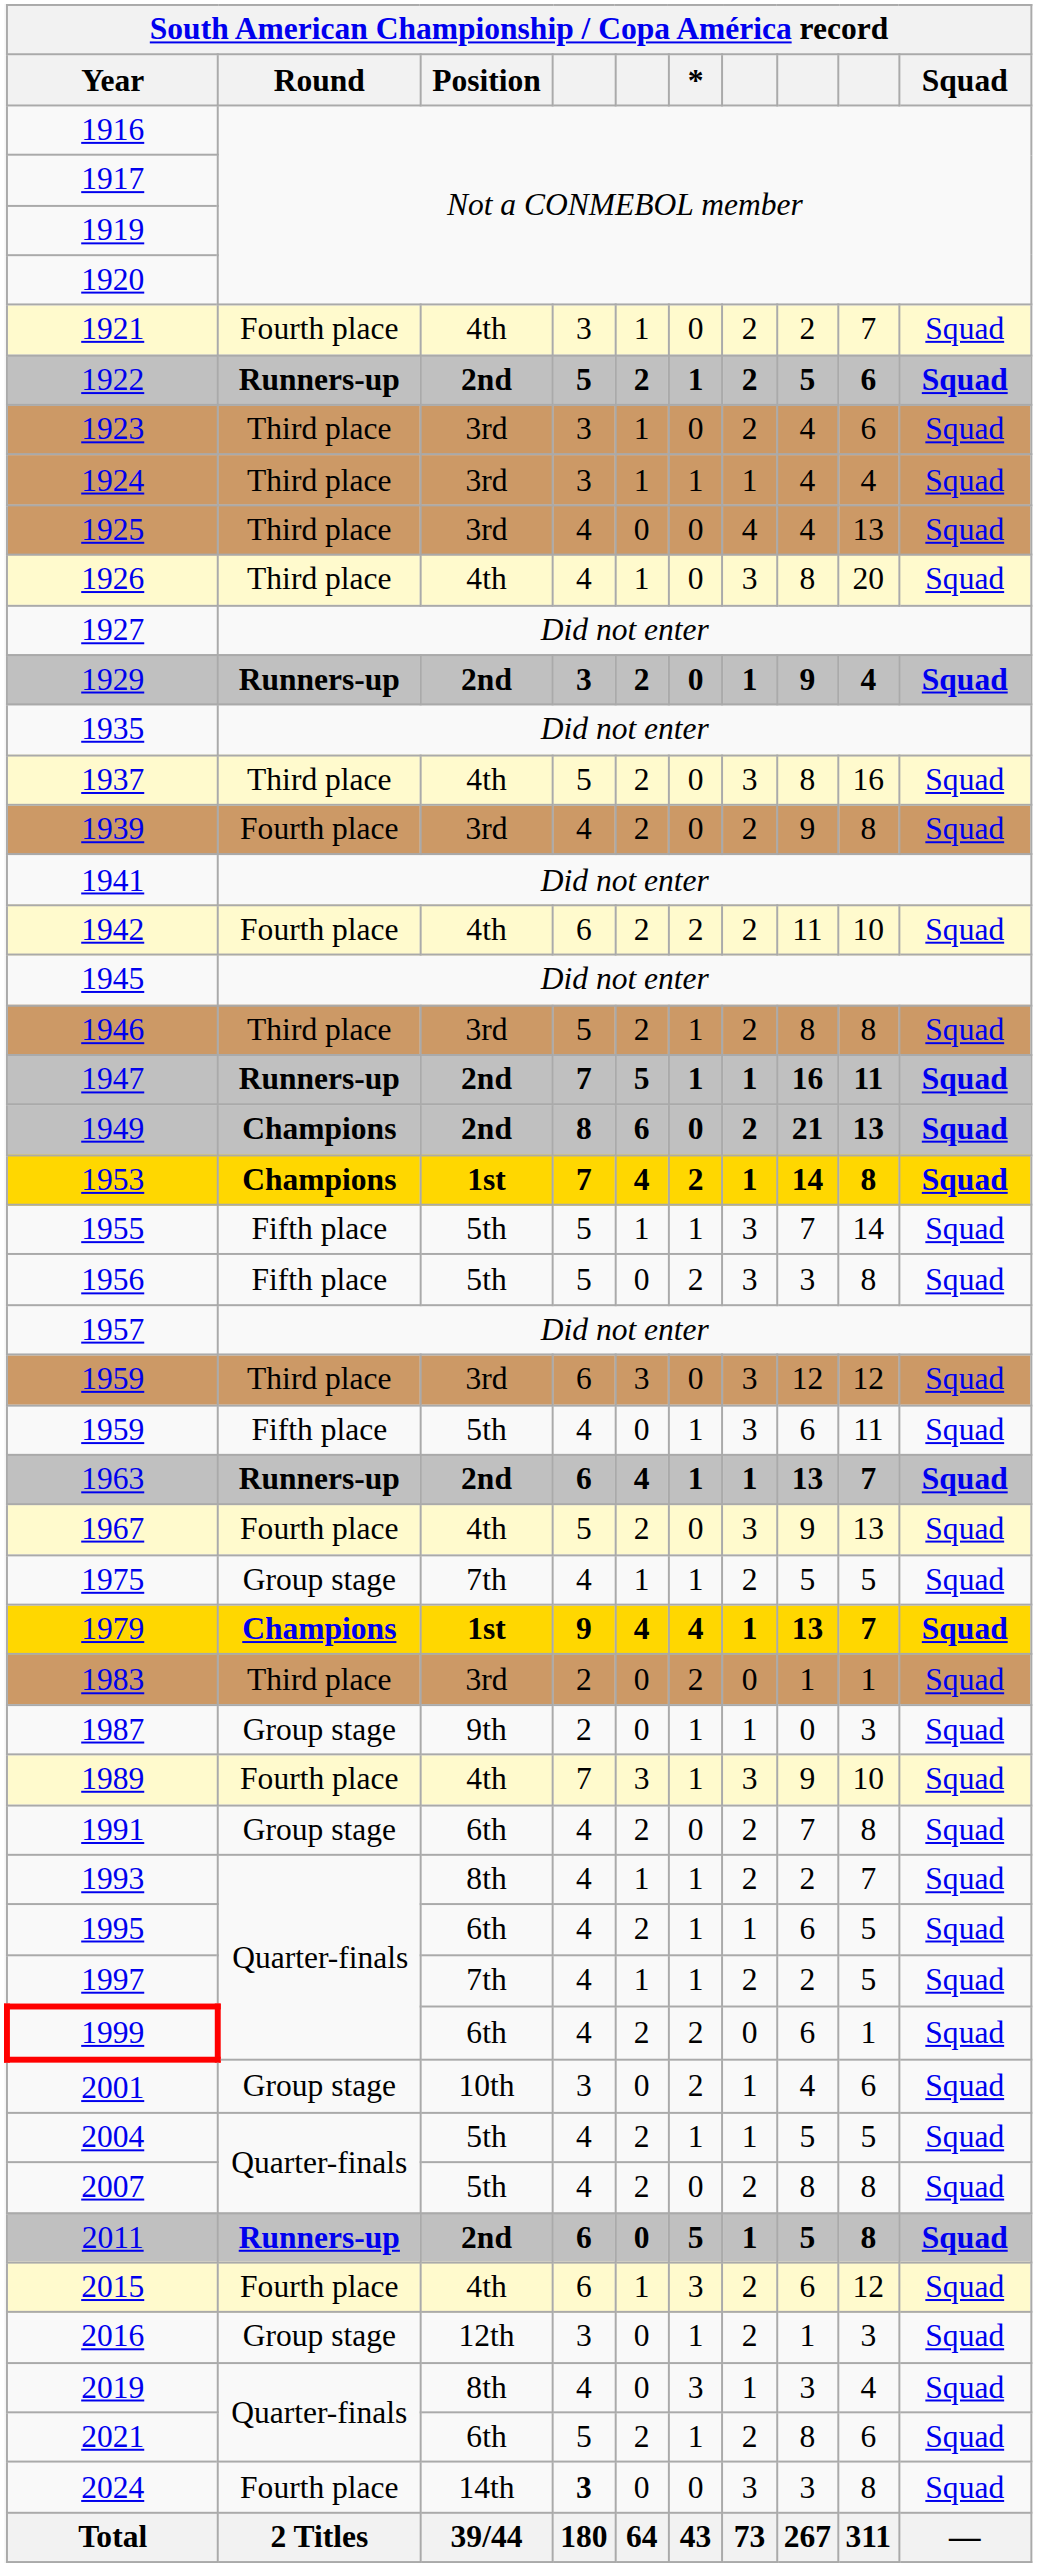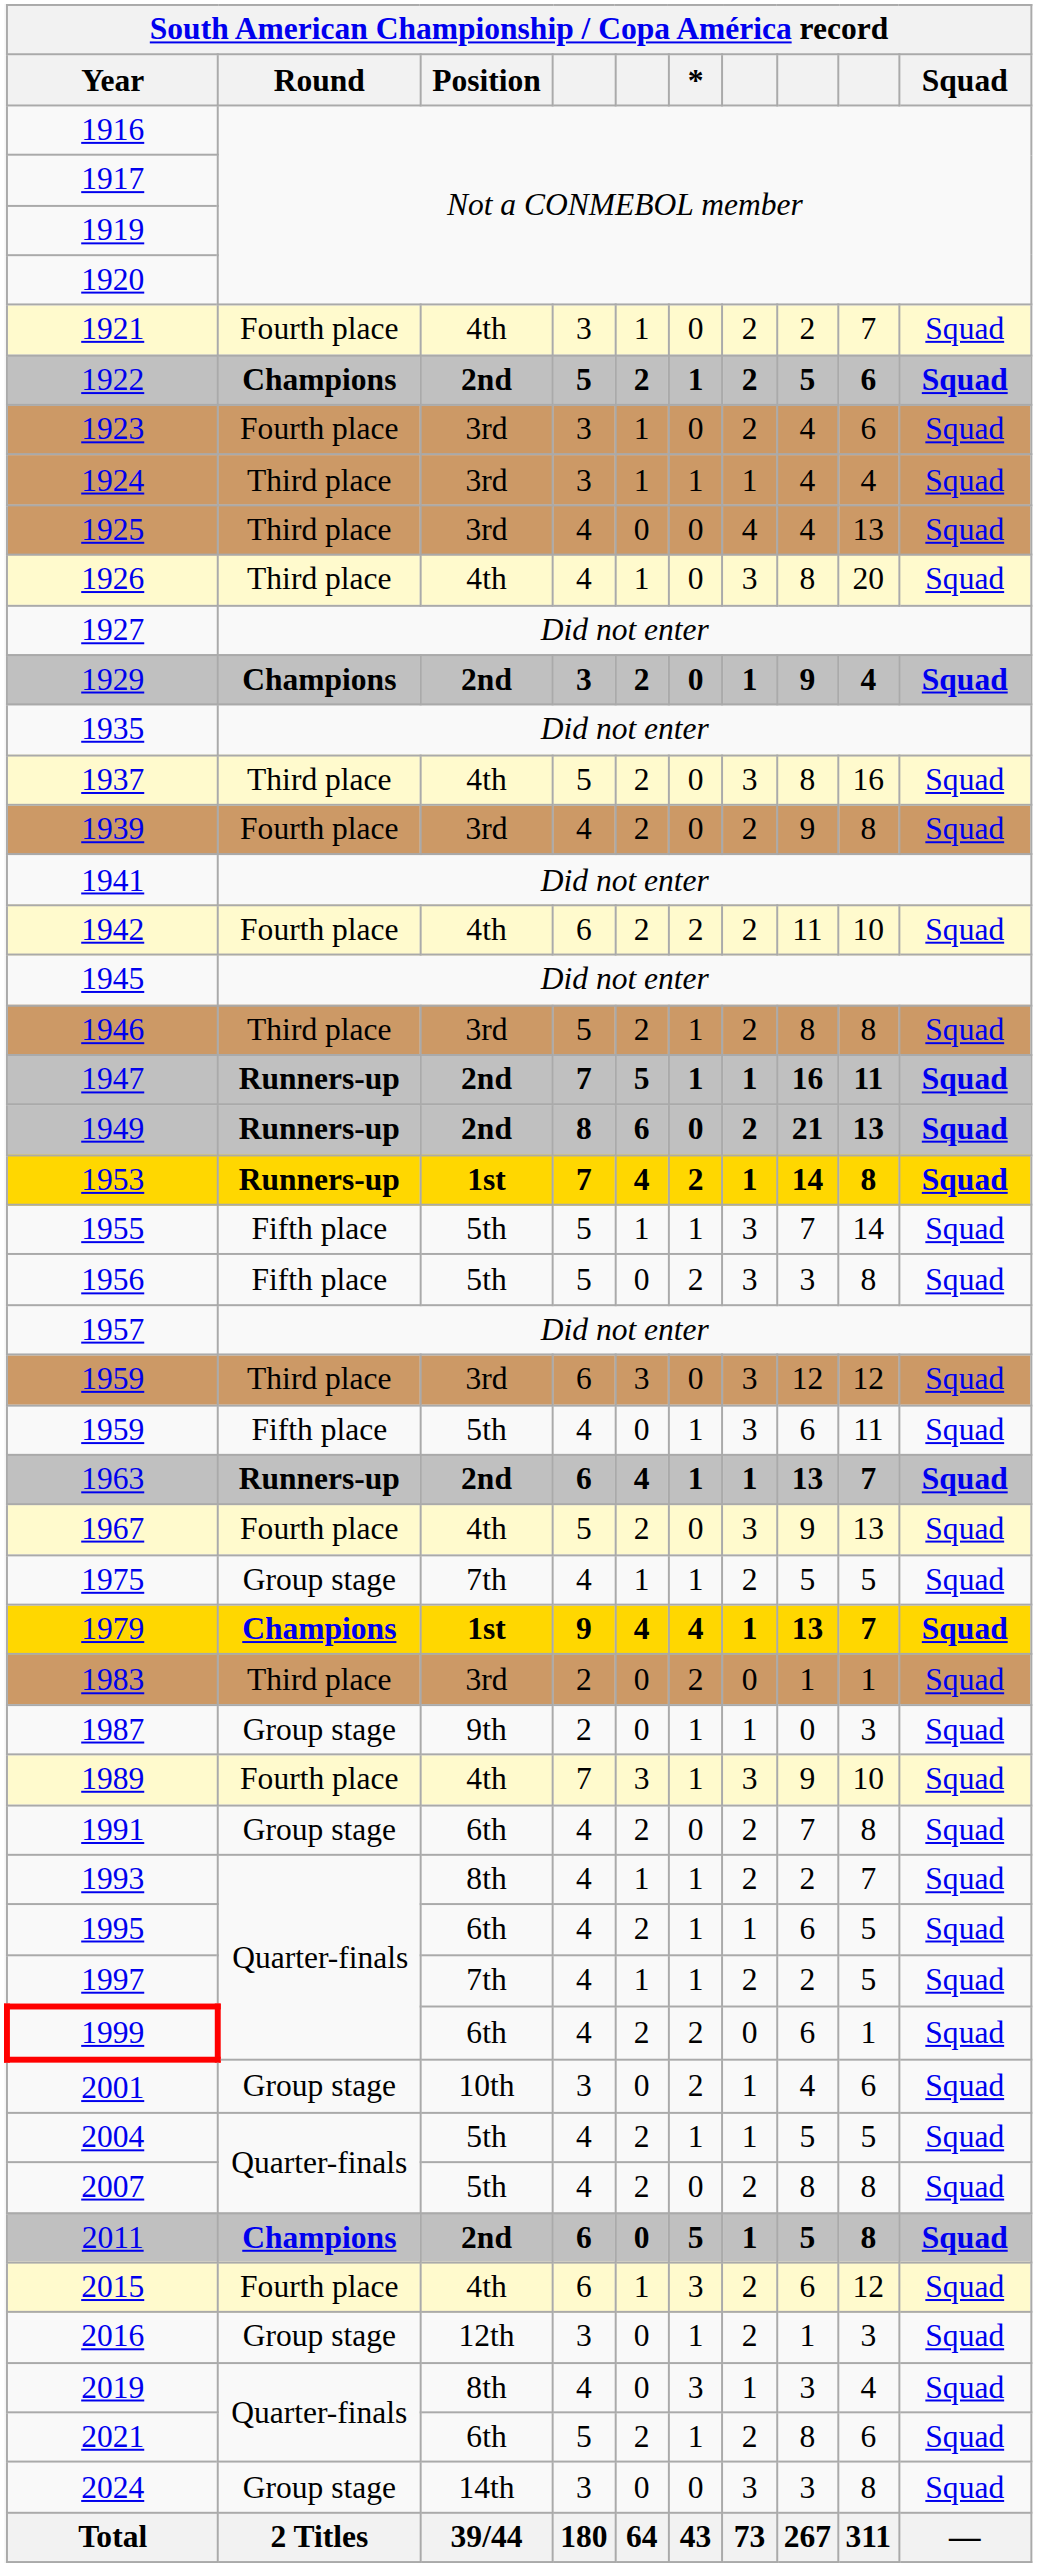 <table class="wikitable" style="text-align:center">
 <tr>
 <th colspan=10><a href='#'>South American Championship / Copa América</a> record</th>
 </tr>
 <tr>
 <th width=100>Year</th>
 <th width=95>Round</th>
 <th width=60>Position</th>
 <th width=20></th>
 <th width=20></th>
 <th width=20>*</th>
 <th width=20></th>
 <th width=20></th>
 <th width=20></th>
 <th width=60>Squad</th>
 </tr>
 <tr>
 <td> <a href='#'>1916</a></td>
 <td colspan=9 rowspan=4><em>Not a CONMEBOL member</em></td>
 </tr>
 <tr>
 <td> <a href='#'>1917</a></td>
 </tr>
 <tr>
 <td> <a href='#'>1919</a></td>
 </tr>
 <tr>
 <td> <a href='#'>1920</a></td>
 </tr>
 <tr style="text-align:center; background:LemonChiffon;">
 <td> <a href='#'>1921</a></td>
 <td>Fourth place</td>
 <td>4th</td>
 <td>3</td>
 <td>1</td>
 <td>0</td>
 <td>2</td>
 <td>2</td>
 <td>7</td>
 <td><a href='#'>Squad</a></td>
 </tr>
 <tr style="text-align:center; background:silver;">
 <td> <a href='#'>1922</a></td>
-<td><strong>Runners-up</strong></td>
+<td><strong>Champions</strong></td>
 <td><strong>2nd</strong></td>
 <td><strong>5</strong></td>
 <td><strong>2</strong></td>
 <td><strong>1</strong></td>
 <td><strong>2</strong></td>
 <td><strong>5</strong></td>
 <td><strong>6</strong></td>
 <td><strong><a href='#'>Squad</a></strong></td>
 </tr>
 <tr style="text-align:center; background:#c96;">
 <td> <a href='#'>1923</a></td>
-<td>Third place</td>
+<td>Fourth place</td>
 <td>3rd</td>
 <td>3</td>
 <td>1</td>
 <td>0</td>
 <td>2</td>
 <td>4</td>
 <td>6</td>
 <td><a href='#'>Squad</a></td>
 </tr>
 <tr style="text-align:center; background:#c96;">
 <td> <a href='#'>1924</a></td>
 <td>Third place</td>
 <td>3rd</td>
 <td>3</td>
 <td>1</td>
 <td>1</td>
 <td>1</td>
 <td>4</td>
 <td>4</td>
 <td><a href='#'>Squad</a></td>
 </tr>
 <tr style="text-align:center; background:#c96;">
 <td> <a href='#'>1925</a></td>
 <td>Third place</td>
 <td>3rd</td>
 <td>4</td>
 <td>0</td>
 <td>0</td>
 <td>4</td>
 <td>4</td>
 <td>13</td>
 <td><a href='#'>Squad</a></td>
 </tr>
 <tr style="text-align:center; background:LemonChiffon;">
 <td> <a href='#'>1926</a></td>
 <td>Third place</td>
 <td>4th</td>
 <td>4</td>
 <td>1</td>
 <td>0</td>
 <td>3</td>
 <td>8</td>
 <td>20</td>
 <td><a href='#'>Squad</a></td>
 </tr>
 <tr>
 <td> <a href='#'>1927</a></td>
 <td colspan=9><em>Did not enter</em></td>
 </tr>
 <tr style="text-align:center; background:silver;">
 <td> <a href='#'>1929</a></td>
-<td><strong>Runners-up</strong></td>
+<td><strong>Champions</strong></td>
 <td><strong>2nd</strong></td>
 <td><strong>3</strong></td>
 <td><strong>2</strong></td>
 <td><strong>0</strong></td>
 <td><strong>1</strong></td>
 <td><strong>9</strong></td>
 <td><strong>4</strong></td>
 <td><strong><a href='#'>Squad</a></strong></td>
 </tr>
 <tr>
 <td> <a href='#'>1935</a></td>
 <td colspan=9><em>Did not enter</em></td>
 </tr>
 <tr style="text-align:center; background:LemonChiffon;">
 <td> <a href='#'>1937</a></td>
 <td>Third place</td>
 <td>4th</td>
 <td>5</td>
 <td>2</td>
 <td>0</td>
 <td>3</td>
 <td>8</td>
 <td>16</td>
 <td><a href='#'>Squad</a></td>
 </tr>
 <tr style="text-align:center; background:#c96;">
 <td> <a href='#'>1939</a></td>
 <td>Fourth place</td>
 <td>3rd</td>
 <td>4</td>
 <td>2</td>
 <td>0</td>
 <td>2</td>
 <td>9</td>
 <td>8</td>
 <td><a href='#'>Squad</a></td>
 </tr>
 <tr>
 <td> <a href='#'>1941</a></td>
 <td colspan=9><em>Did not enter</em></td>
 </tr>
 <tr style="text-align:center; background:LemonChiffon;">
 <td> <a href='#'>1942</a></td>
 <td>Fourth place</td>
 <td>4th</td>
 <td>6</td>
 <td>2</td>
 <td>2</td>
 <td>2</td>
 <td>11</td>
 <td>10</td>
 <td><a href='#'>Squad</a></td>
 </tr>
 <tr>
 <td> <a href='#'>1945</a></td>
 <td colspan=9><em>Did not enter</em></td>
 </tr>
 <tr style="text-align:center; background:#c96;">
 <td> <a href='#'>1946</a></td>
 <td>Third place</td>
 <td>3rd</td>
 <td>5</td>
 <td>2</td>
 <td>1</td>
 <td>2</td>
 <td>8</td>
 <td>8</td>
 <td><a href='#'>Squad</a></td>
 </tr>
 <tr style="text-align:center; background:silver;">
 <td> <a href='#'>1947</a></td>
 <td><strong>Runners-up</strong></td>
 <td><strong>2nd</strong></td>
 <td><strong>7</strong></td>
 <td><strong>5</strong></td>
 <td><strong>1</strong></td>
 <td><strong>1</strong></td>
 <td><strong>16</strong></td>
 <td><strong>11</strong></td>
 <td><strong><a href='#'>Squad</a></strong></td>
 </tr>
 <tr style="text-align:center; background:silver;">
 <td> <a href='#'>1949</a></td>
-<td><strong>Champions</strong></td>
+<td><strong>Runners-up</strong></td>
 <td><strong>2nd</strong></td>
 <td><strong>8</strong></td>
 <td><strong>6</strong></td>
 <td><strong>0</strong></td>
 <td><strong>2</strong></td>
 <td><strong>21</strong></td>
 <td><strong>13</strong></td>
 <td><strong><a href='#'>Squad</a></strong></td>
 </tr>
 <tr style="text-align:center; background:gold;">
 <td> <a href='#'>1953</a></td>
-<td><strong>Champions</strong></td>
+<td><strong>Runners-up</strong></td>
 <td><strong>1st</strong></td>
 <td><strong>7</strong></td>
 <td><strong>4</strong></td>
 <td><strong>2</strong></td>
 <td><strong>1</strong></td>
 <td><strong>14</strong></td>
 <td><strong>8</strong></td>
 <td><strong><a href='#'>Squad</a></strong></td>
 </tr>
 <tr>
 <td> <a href='#'>1955</a></td>
 <td>Fifth place</td>
 <td>5th</td>
 <td>5</td>
 <td>1</td>
 <td>1</td>
 <td>3</td>
 <td>7</td>
 <td>14</td>
 <td><a href='#'>Squad</a></td>
 </tr>
 <tr>
 <td> <a href='#'>1956</a></td>
 <td>Fifth place</td>
 <td>5th</td>
 <td>5</td>
 <td>0</td>
 <td>2</td>
 <td>3</td>
 <td>3</td>
 <td>8</td>
 <td><a href='#'>Squad</a></td>
 </tr>
 <tr>
 <td> <a href='#'>1957</a></td>
 <td colspan=9><em>Did not enter</em></td>
 </tr>
 <tr style="text-align:center; background:#c96;">
 <td> <a href='#'>1959</a></td>
 <td>Third place</td>
 <td>3rd</td>
 <td>6</td>
 <td>3</td>
 <td>0</td>
 <td>3</td>
 <td>12</td>
 <td>12</td>
 <td><a href='#'>Squad</a></td>
 </tr>
 <tr>
 <td> <a href='#'>1959</a></td>
 <td>Fifth place</td>
 <td>5th</td>
 <td>4</td>
 <td>0</td>
 <td>1</td>
 <td>3</td>
 <td>6</td>
 <td>11</td>
 <td><a href='#'>Squad</a></td>
 </tr>
 <tr style="text-align:center; background:silver;">
 <td> <a href='#'>1963</a></td>
 <td><strong>Runners-up</strong></td>
 <td><strong>2nd</strong></td>
 <td><strong>6</strong></td>
 <td><strong>4</strong></td>
 <td><strong>1</strong></td>
 <td><strong>1</strong></td>
 <td><strong>13</strong></td>
 <td><strong>7</strong></td>
 <td><strong><a href='#'>Squad</a></strong></td>
 </tr>
 <tr style="text-align:center; background:LemonChiffon;">
 <td> <a href='#'>1967</a></td>
 <td>Fourth place</td>
 <td>4th</td>
 <td>5</td>
 <td>2</td>
 <td>0</td>
 <td>3</td>
 <td>9</td>
 <td>13</td>
 <td><a href='#'>Squad</a></td>
 </tr>
 <tr>
 <td><a href='#'>1975</a></td>
 <td>Group stage</td>
 <td>7th</td>
 <td>4</td>
 <td>1</td>
 <td>1</td>
 <td>2</td>
 <td>5</td>
 <td>5</td>
 <td><a href='#'>Squad</a></td>
 </tr>
 <tr style="text-align:center; background:gold;">
 <td><a href='#'>1979</a></td>
 <td><strong><a href='#'>Champions</a></strong></td>
 <td><strong>1st</strong></td>
 <td><strong>9</strong></td>
 <td><strong>4</strong></td>
 <td><strong>4</strong></td>
 <td><strong>1</strong></td>
 <td><strong>13</strong></td>
 <td><strong>7</strong></td>
 <td><strong><a href='#'>Squad</a></strong></td>
 </tr>
 <tr style="text-align:center; background:#c96;">
 <td><a href='#'>1983</a></td>
 <td>Third place</td>
 <td>3rd</td>
 <td>2</td>
 <td>0</td>
 <td>2</td>
 <td>0</td>
 <td>1</td>
 <td>1</td>
 <td><a href='#'>Squad</a></td>
 </tr>
 <tr>
 <td> <a href='#'>1987</a></td>
 <td>Group stage</td>
 <td>9th</td>
 <td>2</td>
 <td>0</td>
 <td>1</td>
 <td>1</td>
 <td>0</td>
 <td>3</td>
 <td><a href='#'>Squad</a></td>
 </tr>
 <tr style="text-align:center; background:LemonChiffon;">
 <td> <a href='#'>1989</a></td>
 <td>Fourth place</td>
 <td>4th</td>
 <td>7</td>
 <td>3</td>
 <td>1</td>
 <td>3</td>
 <td>9</td>
 <td>10</td>
 <td><a href='#'>Squad</a></td>
 </tr>
 <tr>
 <td> <a href='#'>1991</a></td>
 <td>Group stage</td>
 <td>6th</td>
 <td>4</td>
 <td>2</td>
 <td>0</td>
 <td>2</td>
 <td>7</td>
 <td>8</td>
 <td><a href='#'>Squad</a></td>
 </tr>
 <tr>
 <td> <a href='#'>1993</a></td>
 <td rowspan=4>Quarter-finals</td>
 <td>8th</td>
 <td>4</td>
 <td>1</td>
 <td>1</td>
 <td>2</td>
 <td>2</td>
 <td>7</td>
 <td><a href='#'>Squad</a></td>
 </tr>
 <tr>
 <td> <a href='#'>1995</a></td>
 <td>6th</td>
 <td>4</td>
 <td>2</td>
 <td>1</td>
 <td>1</td>
 <td>6</td>
 <td>5</td>
 <td><a href='#'>Squad</a></td>
 </tr>
 <tr>
 <td> <a href='#'>1997</a></td>
 <td>7th</td>
 <td>4</td>
 <td>1</td>
 <td>1</td>
 <td>2</td>
 <td>2</td>
 <td>5</td>
 <td><a href='#'>Squad</a></td>
 </tr>
 <tr>
 <td style="border:3px solid red"> <a href='#'>1999</a></td>
 <td>6th</td>
 <td>4</td>
 <td>2</td>
 <td>2</td>
 <td>0</td>
 <td>6</td>
 <td>1</td>
 <td><a href='#'>Squad</a></td>
 </tr>
 <tr>
 <td> <a href='#'>2001</a></td>
 <td>Group stage</td>
 <td>10th</td>
 <td>3</td>
 <td>0</td>
 <td>2</td>
 <td>1</td>
 <td>4</td>
 <td>6</td>
 <td><a href='#'>Squad</a></td>
 </tr>
 <tr>
 <td> <a href='#'>2004</a></td>
 <td rowspan=2>Quarter-finals</td>
 <td>5th</td>
 <td>4</td>
 <td>2</td>
 <td>1</td>
 <td>1</td>
 <td>5</td>
 <td>5</td>
 <td><a href='#'>Squad</a></td>
 </tr>
 <tr>
 <td> <a href='#'>2007</a></td>
 <td>5th</td>
 <td>4</td>
 <td>2</td>
 <td>0</td>
 <td>2</td>
 <td>8</td>
 <td>8</td>
 <td><a href='#'>Squad</a></td>
 </tr>
 <tr style="text-align:center; background:silver;">
 <td> <a href='#'>2011</a></td>
-<td><strong><a href='#'>Runners-up</a></strong></td>
+<td><strong><a href='#'>Champions</a></strong></td>
 <td><strong>2nd</strong></td>
 <td><strong>6</strong></td>
 <td><strong>0</strong></td>
 <td><strong>5</strong></td>
 <td><strong>1</strong></td>
 <td><strong>5</strong></td>
 <td><strong>8</strong></td>
 <td><strong><a href='#'>Squad</a></strong></td>
 </tr>
 <tr style="text-align:center; background:LemonChiffon;">
 <td> <a href='#'>2015</a></td>
 <td>Fourth place</td>
 <td>4th</td>
 <td>6</td>
 <td>1</td>
 <td>3</td>
 <td>2</td>
 <td>6</td>
 <td>12</td>
 <td><a href='#'>Squad</a></td>
 </tr>
 <tr>
 <td> <a href='#'>2016</a></td>
 <td>Group stage</td>
 <td>12th</td>
 <td>3</td>
 <td>0</td>
 <td>1</td>
 <td>2</td>
 <td>1</td>
 <td>3</td>
 <td><a href='#'>Squad</a></td>
 </tr>
 <tr>
 <td> <a href='#'>2019</a></td>
 <td rowspan=2>Quarter-finals</td>
 <td>8th</td>
 <td>4</td>
 <td>0</td>
 <td>3</td>
 <td>1</td>
 <td>3</td>
 <td>4</td>
 <td><a href='#'>Squad</a></td>
 </tr>
 <tr>
 <td> <a href='#'>2021</a></td>
 <td>6th</td>
 <td>5</td>
 <td>2</td>
 <td>1</td>
 <td>2</td>
 <td>8</td>
 <td>6</td>
 <td><a href='#'>Squad</a></td>
 </tr>
 <tr>
 <td> <a href='#'>2024</a></td>
-<td>Fourth place</td>
+<td>Group stage</td>
 <td>14th</td>
-<td><strong>3</strong></td>
+<td>3</td>
 <td>0</td>
 <td>0</td>
 <td>3</td>
 <td>3</td>
 <td>8</td>
 <td><a href='#'>Squad</a></td>
 </tr>
 <tr>
 <th>Total</th>
 <th>2 Titles</th>
 <th>39/44</th>
 <th>180</th>
 <th>64</th>
 <th>43</th>
 <th>73</th>
 <th>267</th>
 <th>311</th>
 <th>—</th>
 </tr>
 </table>
